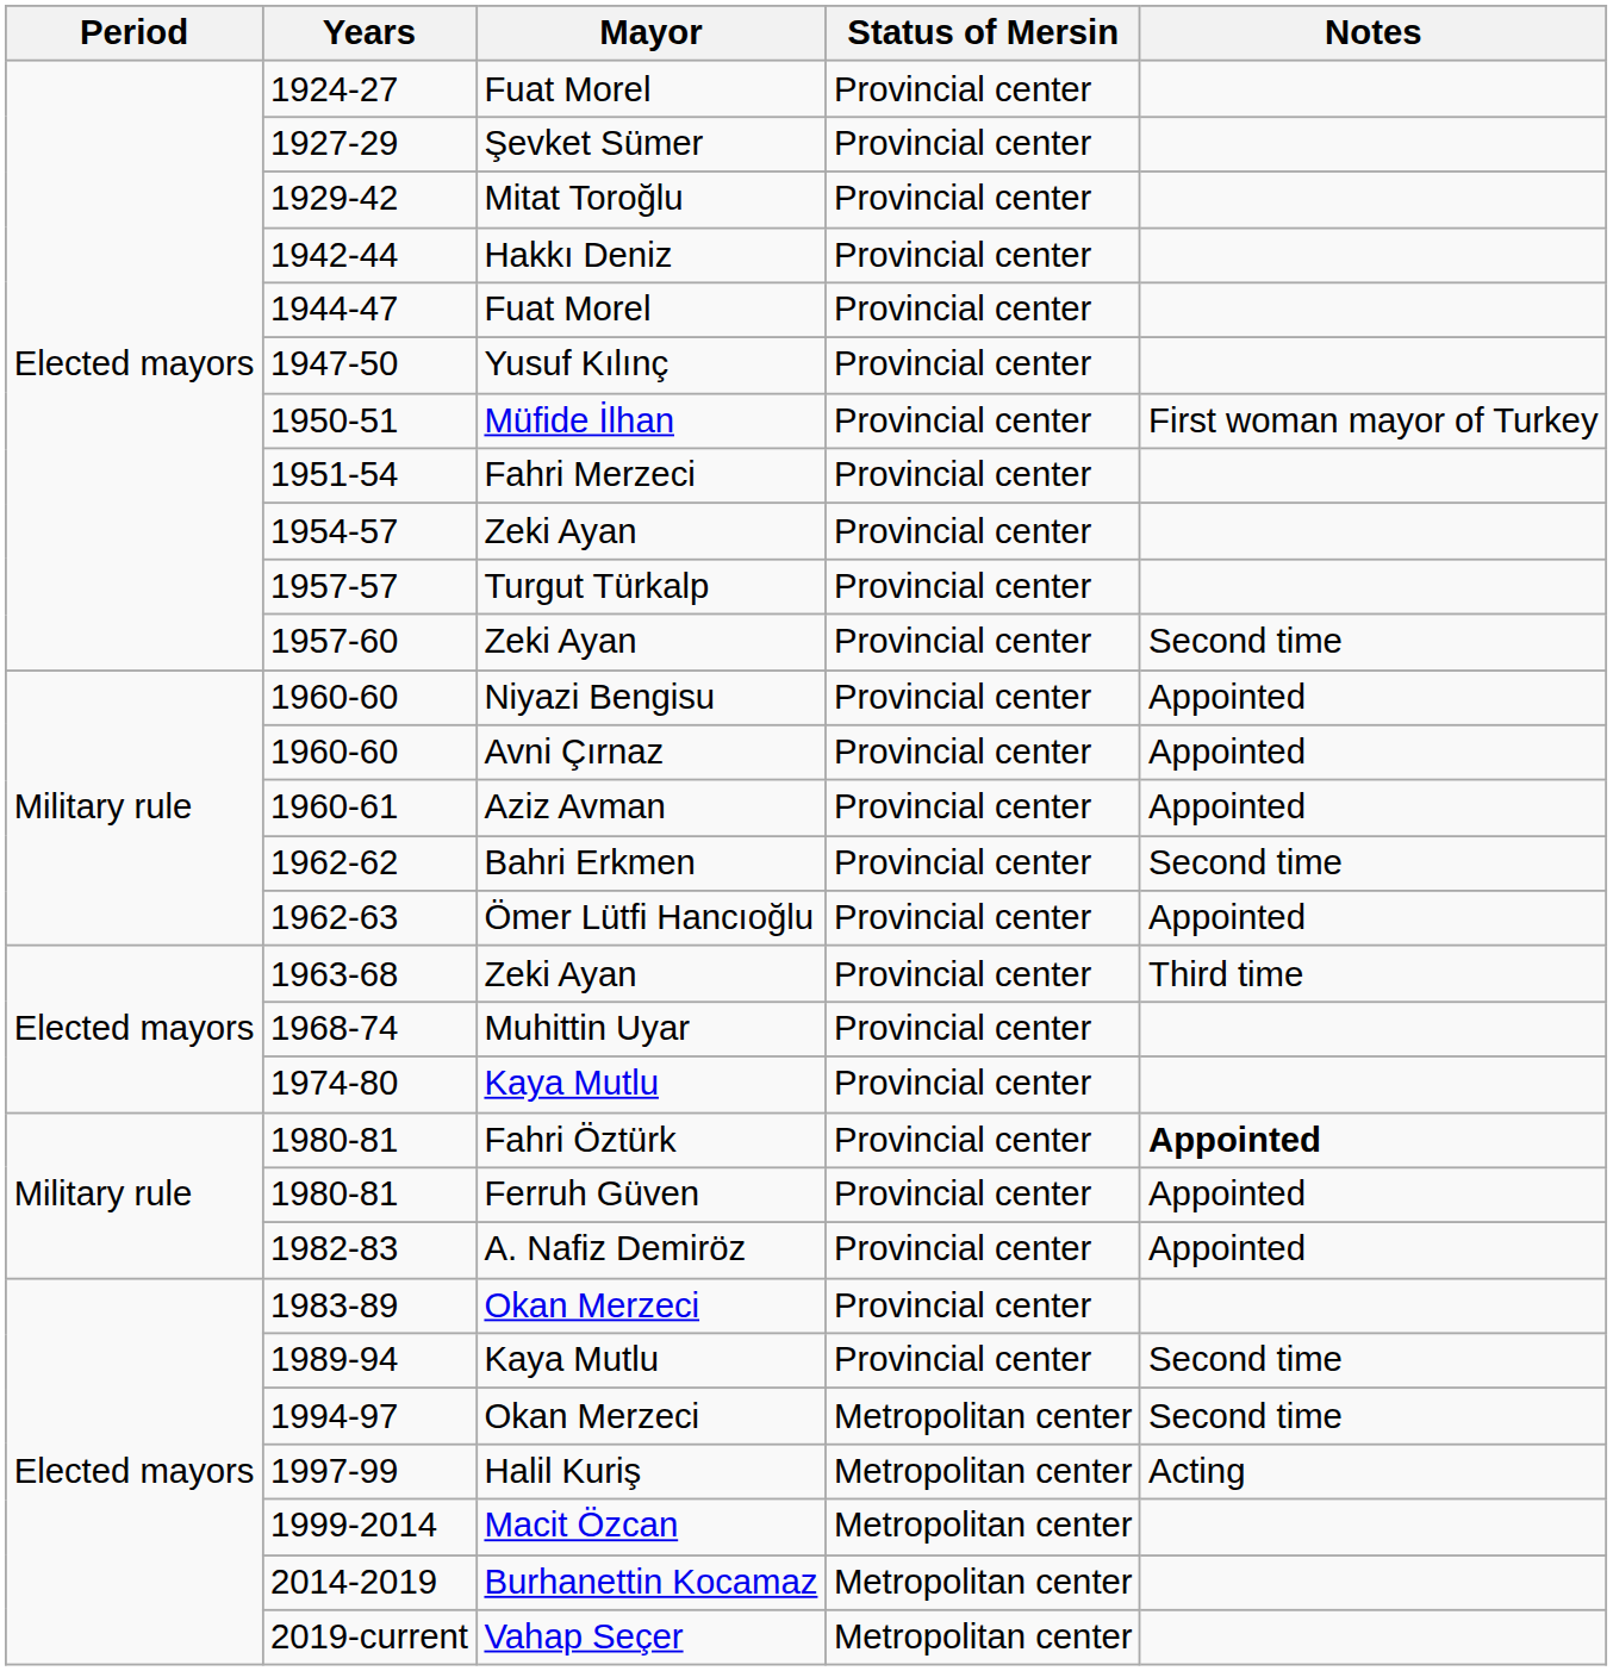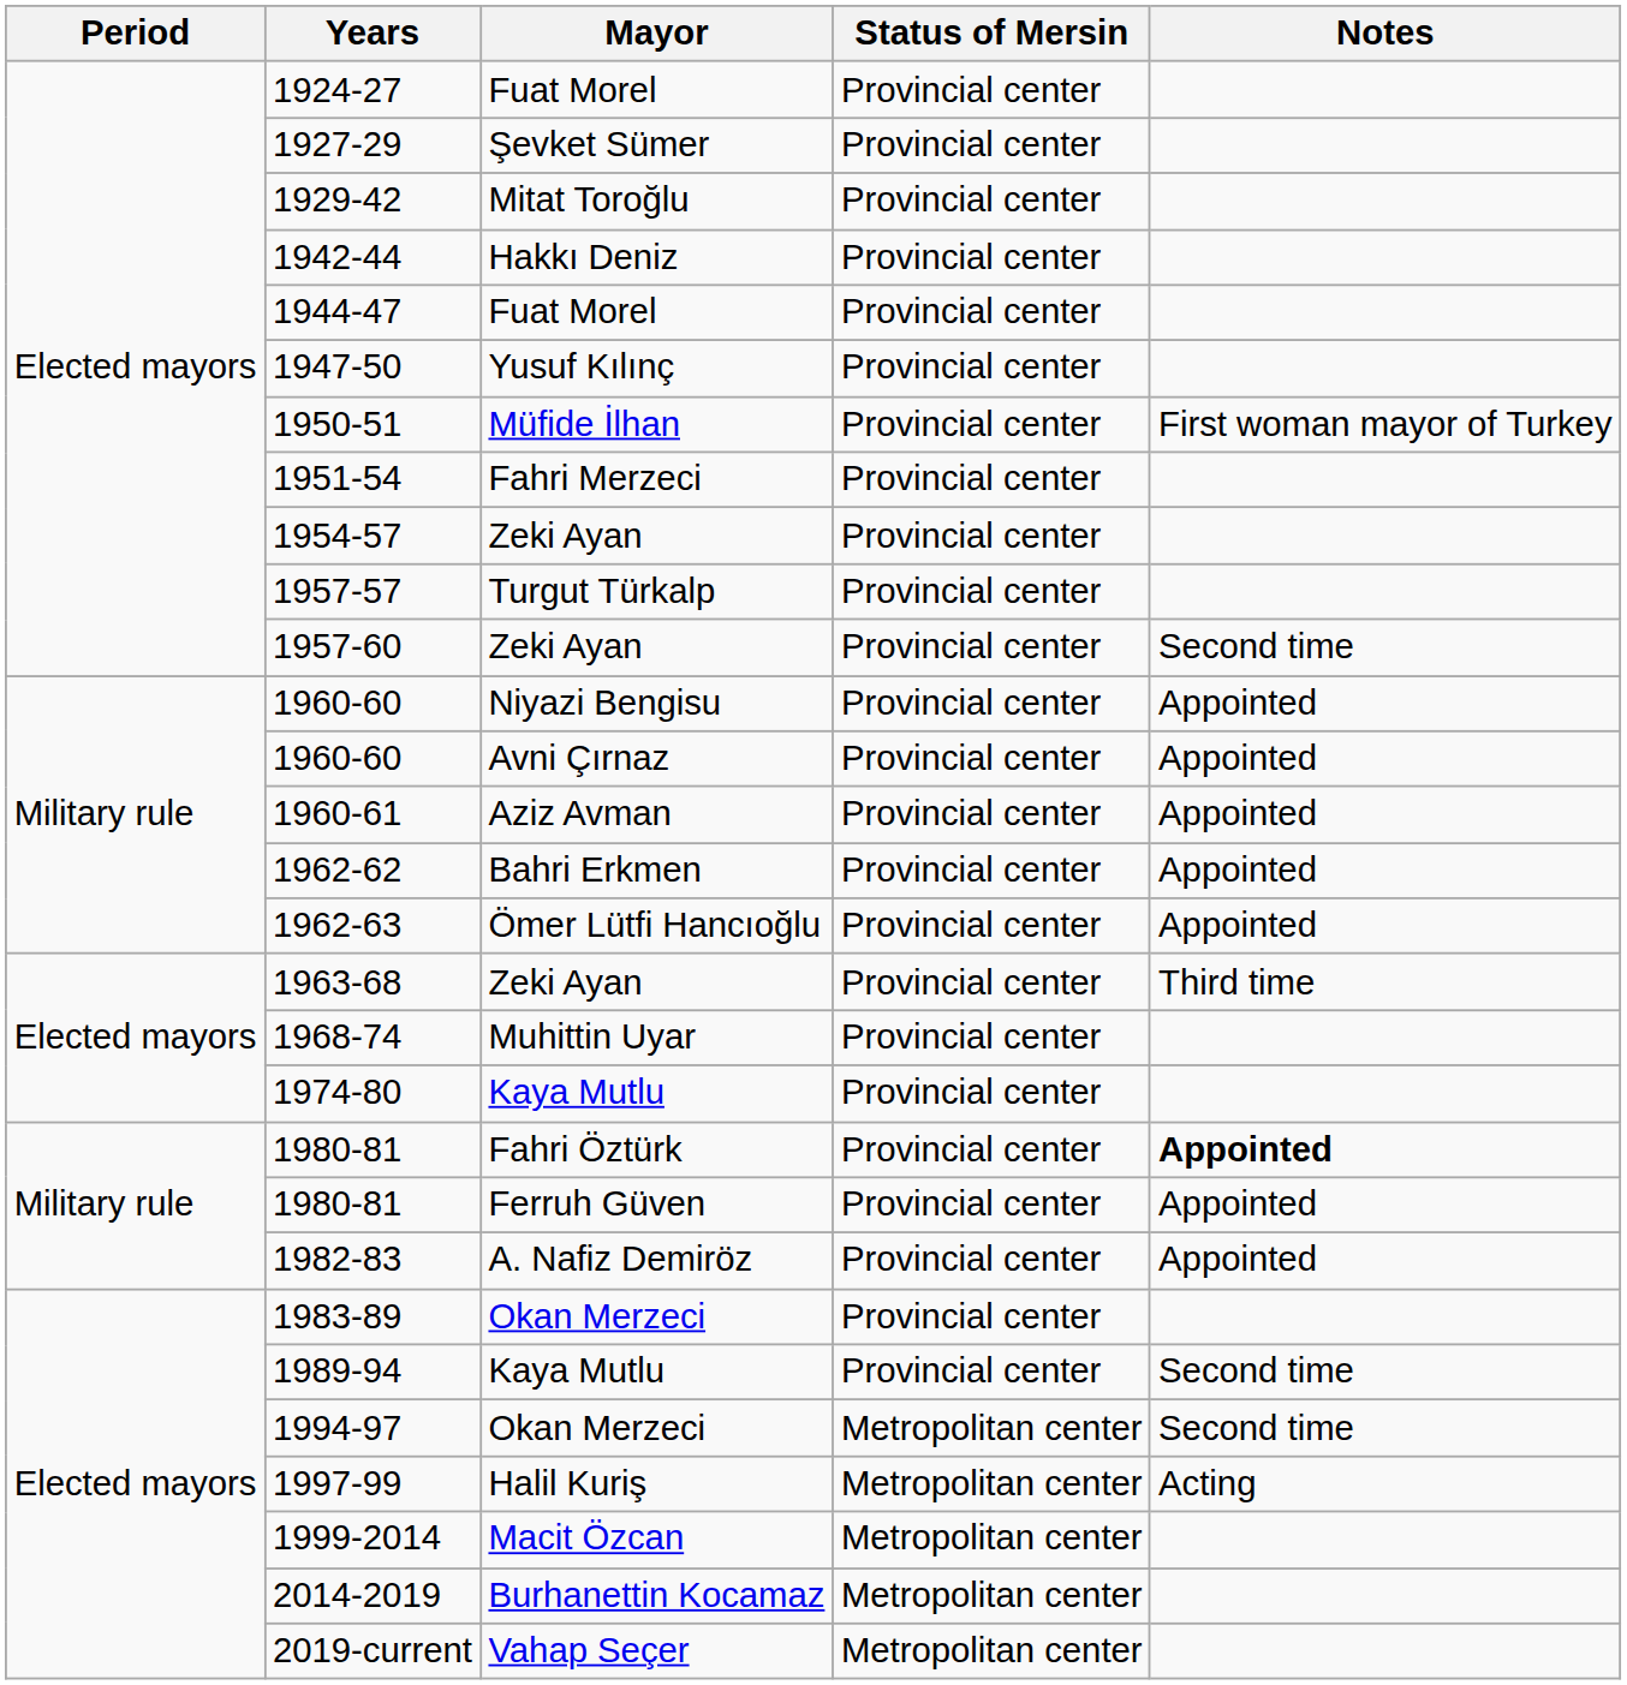 <table class="sortable wikitable">
 <tr>
 <th>Period</th>
 <th>Years</th>
 <th>Mayor</th>
 <th>Status of Mersin</th>
 <th>Notes</th>
 </tr>
 <tr>
 <td rowspan="11">Elected mayors</td>
 <td>1924-27</td>
 <td>Fuat Morel</td>
 <td>Provincial center</td>
 <td></td>
 </tr>
 <tr>
 <td>1927-29</td>
 <td>Şevket Sümer</td>
 <td>Provincial center</td>
 <td></td>
 </tr>
 <tr>
 <td>1929-42</td>
 <td>Mitat Toroğlu</td>
 <td>Provincial center</td>
 <td></td>
 </tr>
 <tr>
 <td>1942-44</td>
 <td>Hakkı Deniz</td>
 <td>Provincial center</td>
 <td></td>
 </tr>
 <tr>
 <td>1944-47</td>
 <td>Fuat Morel</td>
 <td>Provincial center</td>
 <td></td>
 </tr>
 <tr>
 <td>1947-50</td>
 <td>Yusuf Kılınç</td>
 <td>Provincial center</td>
 <td></td>
 </tr>
 <tr>
 <td>1950-51</td>
 <td><a href='#'>Müfide İlhan</a></td>
 <td>Provincial center</td>
 <td>First woman mayor of Turkey</td>
 </tr>
 <tr>
 <td>1951-54</td>
 <td>Fahri Merzeci</td>
 <td>Provincial center</td>
 <td></td>
 </tr>
 <tr>
 <td>1954-57</td>
 <td>Zeki Ayan</td>
 <td>Provincial center</td>
 <td></td>
 </tr>
 <tr>
 <td>1957-57</td>
 <td>Turgut Türkalp</td>
 <td>Provincial center</td>
 <td></td>
 </tr>
 <tr>
 <td>1957-60</td>
 <td>Zeki Ayan</td>
 <td>Provincial center</td>
 <td>Second time</td>
 </tr>
 <tr>
 <td rowspan="5">Military rule</td>
 <td>1960-60</td>
 <td>Niyazi Bengisu</td>
 <td>Provincial center</td>
 <td>Appointed</td>
 </tr>
 <tr>
 <td>1960-60</td>
 <td>Avni Çırnaz</td>
 <td>Provincial center</td>
 <td>Appointed</td>
 </tr>
 <tr>
 <td>1960-61</td>
 <td>Aziz Avman</td>
 <td>Provincial center</td>
 <td>Appointed</td>
 </tr>
 <tr>
 <td>1962-62</td>
 <td>Bahri Erkmen</td>
 <td>Provincial center</td>
-<td>Second time</td>
+<td>Appointed</td>
 </tr>
 <tr>
 <td>1962-63</td>
 <td>Ömer Lütfi Hancıoğlu</td>
 <td>Provincial center</td>
 <td>Appointed</td>
 </tr>
 <tr>
 <td rowspan="3">Elected mayors</td>
 <td>1963-68</td>
 <td>Zeki Ayan</td>
 <td>Provincial center</td>
 <td>Third time</td>
 </tr>
 <tr>
 <td>1968-74</td>
 <td>Muhittin Uyar</td>
 <td>Provincial center</td>
 <td></td>
 </tr>
 <tr>
 <td>1974-80</td>
 <td><a href='#'>Kaya Mutlu</a></td>
 <td>Provincial center</td>
 <td></td>
 </tr>
 <tr>
 <td rowspan="3">Military rule</td>
 <td>1980-81</td>
 <td>Fahri Öztürk</td>
 <td>Provincial center</td>
 <td><strong>Appointed</strong></td>
 </tr>
 <tr>
 <td>1980-81</td>
 <td>Ferruh Güven</td>
 <td>Provincial center</td>
 <td>Appointed</td>
 </tr>
 <tr>
 <td>1982-83</td>
 <td>A. Nafiz Demiröz</td>
 <td>Provincial center</td>
 <td>Appointed</td>
 </tr>
 <tr>
 <td rowspan="7">Elected mayors</td>
 <td>1983-89</td>
 <td><a href='#'>Okan Merzeci</a></td>
 <td>Provincial center</td>
 <td></td>
 </tr>
 <tr>
 <td>1989-94</td>
 <td>Kaya Mutlu</td>
 <td>Provincial center </td>
 <td>Second time</td>
 </tr>
 <tr>
 <td>1994-97</td>
 <td>Okan Merzeci</td>
 <td>Metropolitan center</td>
 <td>Second time</td>
 </tr>
 <tr>
 <td>1997-99</td>
 <td>Halil Kuriş</td>
 <td>Metropolitan center</td>
 <td>Acting</td>
 </tr>
 <tr>
 <td>1999-2014</td>
 <td><a href='#'>Macit Özcan</a></td>
 <td>Metropolitan center</td>
 <td></td>
 </tr>
 <tr>
 <td>2014-2019</td>
 <td><a href='#'>Burhanettin Kocamaz</a></td>
 <td>Metropolitan center</td>
 <td></td>
 </tr>
 <tr>
 <td>2019-current</td>
 <td><a href='#'>Vahap Seçer</a></td>
 <td>Metropolitan center</td>
 <td></td>
 </tr>
 </table>
